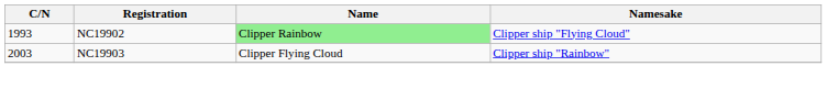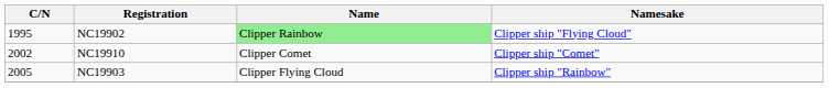 <table class="wikitable" style="width:68%">
 <tr>
 <th>C/N</th>
 <th>Registration</th>
 <th>Name</th>
 <th>Namesake</th>
 </tr>
 <tr>
-<td>1993</td>
+<td>1995</td>
 <td>NC19902</td>
 <td style="background: lightgreen;">Clipper Rainbow</td>
 <td><a href='#'>Clipper ship "Flying Cloud"</a></td>
 </tr>
 <tr>
-<td>2003</td>
+<td>2002</td>
+<td>NC19910</td>
+<td>Clipper Comet</td>
+<td><a href='#'>Clipper ship "Comet"</a></td>
+</tr>
+<tr>
+<td>2005</td>
 <td>NC19903</td>
 <td>Clipper Flying Cloud</td>
 <td><a href='#'>Clipper ship "Rainbow"</a></td>
 </tr>
 <tr>
 </tr>
 </table>
